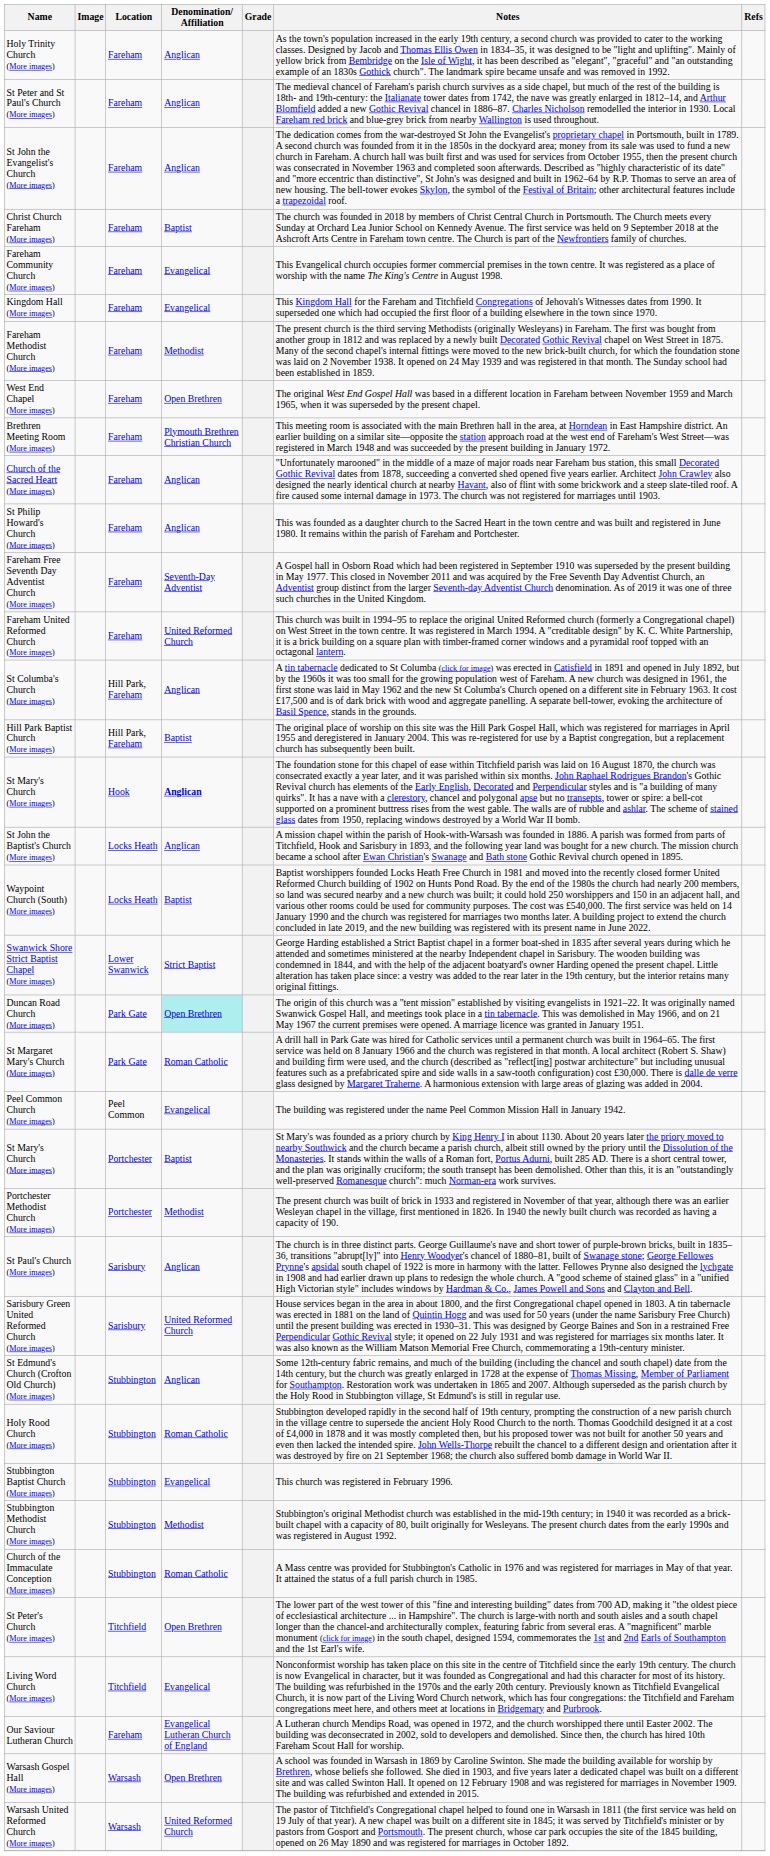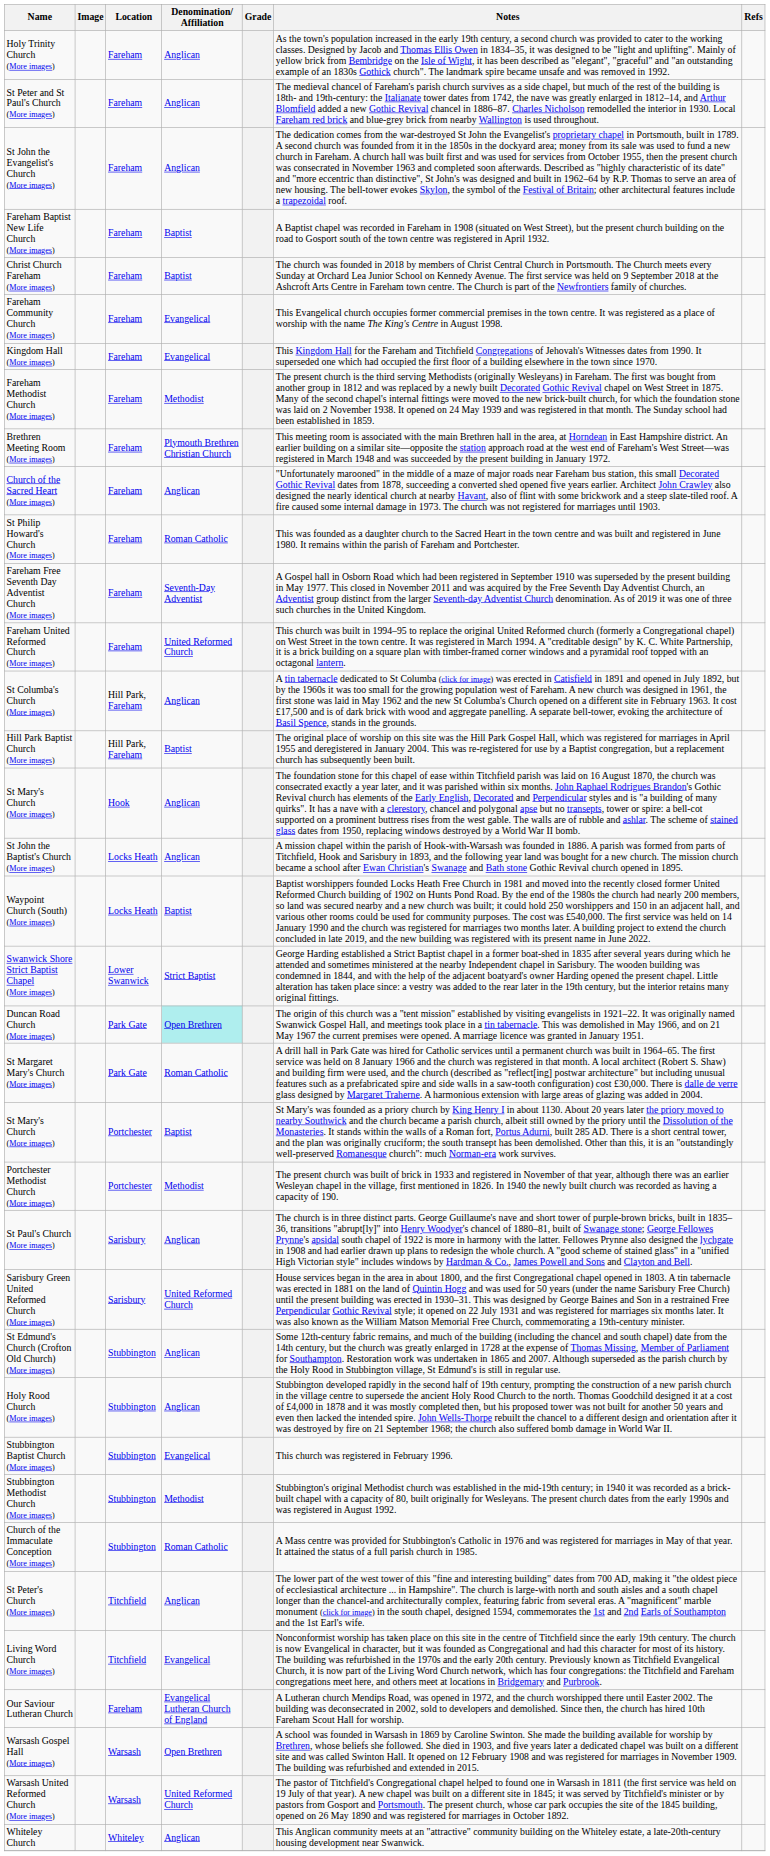 <table class="wikitable sortable">
 <tr>
 <th align="center">Name</th>
 <th align="center" class="unsortable">Image</th>
 <th align="center">Location</th>
 <th align="center">Denomination/<br>Affiliation</th>
 <th align="center">Grade</th>
 <th align="center" class="unsortable">Notes</th>
 <th align="center" class="unsortable">Refs</th>
 </tr>
 <tr>
 <td>Holy Trinity Church<br><small>(<a href='#'>More images</a>)</small></td>
 <td></td>
 <td><a href='#'>Fareham</a><br></td>
 <td><a href='#'>Anglican</a></td>
 <th></th>
 <td>As the town's population increased in the early 19th century, a second church was provided to cater to the working classes.  Designed by Jacob and <a href='#'>Thomas Ellis Owen</a> in 1834–35, it was designed to be "light and uplifting".  Mainly of yellow brick from <a href='#'>Bembridge</a> on the <a href='#'>Isle of Wight</a>, it has been described as "elegant", "graceful" and "an outstanding example of an 1830s <a href='#'>Gothick</a> church".  The landmark spire became unsafe and was removed in 1992.</td>
 <td><br><br><br><br></td>
 </tr>
 <tr>
 <td>St Peter and St Paul's Church<br><small>(<a href='#'>More images</a>)</small></td>
 <td></td>
 <td><a href='#'>Fareham</a><br></td>
 <td><a href='#'>Anglican</a></td>
 <th></th>
 <td>The medieval chancel of Fareham's parish church survives as a side chapel, but much of the rest of the building is 18th- and 19th-century: the <a href='#'>Italianate</a> tower dates from 1742, the nave was greatly enlarged in 1812–14, and <a href='#'>Arthur Blomfield</a> added a new <a href='#'>Gothic Revival</a> chancel in 1886–87.  <a href='#'>Charles Nicholson</a> remodelled the interior in 1930.  Local <a href='#'>Fareham red brick</a> and blue-grey brick from nearby <a href='#'>Wallington</a> is used throughout.</td>
 <td><br><br><br><br></td>
 </tr>
 <tr>
 <td>St John the Evangelist's Church<br><small>(<a href='#'>More images</a>)</small></td>
 <td></td>
 <td><a href='#'>Fareham</a><br></td>
 <td><a href='#'>Anglican</a></td>
 <th align="center"></th>
 <td>The dedication comes from the war-destroyed St John the Evangelist's <a href='#'>proprietary chapel</a> in Portsmouth, built in 1789.  A second church was founded from it in the 1850s in the dockyard area; money from its sale was used to fund a new church in Fareham.  A church hall was built first and was used for services from October 1955, then the present church was consecrated in November 1963 and completed soon afterwards.  Described as "highly characteristic of its date" and "more eccentric than distinctive", St John's was designed and built in 1962–64 by R.P. Thomas to serve an area of new housing.  The bell-tower evokes <a href='#'>Skylon</a>, the symbol of the <a href='#'>Festival of Britain</a>; other architectural features include a <a href='#'>trapezoidal</a> roof.</td>
 <td><br><br></td>
 </tr>
 <tr>
+<td>Fareham Baptist New Life Church<br><small>(<a href='#'>More images</a>)</small></td>
+<td></td>
+<td><a href='#'>Fareham</a><br></td>
+<td><a href='#'>Baptist</a></td>
+<th align="center"></th>
+<td>A Baptist chapel was recorded in Fareham in 1908 (situated on West Street), but the present church building on the road to Gosport south of the town centre was registered in April 1932.</td>
+<td><br></td>
+</tr>
+<tr>
 <td>Christ Church Fareham<br><small>(<a href='#'>More images</a>)</small></td>
 <td></td>
 <td><a href='#'>Fareham</a><br></td>
 <td><a href='#'>Baptist</a></td>
 <th align="center"></th>
 <td>The church was founded in 2018 by members of Christ Central Church in Portsmouth.  The Church meets every Sunday at Orchard Lea Junior School on Kennedy Avenue. The first service was held on 9 September 2018 at the Ashcroft Arts Centre in Fareham town centre. The Church is part of the <a href='#'>Newfrontiers</a> family of churches.</td>
 <td></td>
 </tr>
 <tr>
 <td>Fareham Community Church<br><small>(<a href='#'>More images</a>)</small></td>
 <td></td>
 <td><a href='#'>Fareham</a><br></td>
 <td><a href='#'>Evangelical</a></td>
 <th align="center"></th>
 <td>This Evangelical church occupies former commercial premises in the town centre.  It was registered as a place of worship with the name <em>The King's Centre</em> in August 1998.</td>
 <td><br></td>
 </tr>
 <tr>
 <td>Kingdom Hall<br><small>(<a href='#'>More images</a>)</small></td>
 <td></td>
 <td><a href='#'>Fareham</a><br></td>
 <td><a href='#'>Evangelical</a></td>
 <th align="center"></th>
 <td>This <a href='#'>Kingdom Hall</a> for the Fareham and Titchfield <a href='#'>Congregations</a> of Jehovah's Witnesses dates from 1990.  It superseded one which had occupied the first floor of a building elsewhere in the town since 1970.</td>
 <td><br></td>
 </tr>
 <tr>
 <td>Fareham Methodist Church<br><small>(<a href='#'>More images</a>)</small></td>
 <td></td>
 <td><a href='#'>Fareham</a><br></td>
 <td><a href='#'>Methodist</a></td>
 <th align="center"></th>
 <td>The present church is the third serving Methodists (originally Wesleyans) in Fareham.  The first was bought from another group in 1812 and was replaced by a newly built <a href='#'>Decorated</a> <a href='#'>Gothic Revival</a> chapel on West Street in 1875.  Many of the second chapel's internal fittings were moved to the new brick-built church, for which the foundation stone was laid on 2 November 1938.  It opened on 24 May 1939 and was registered in that month.  The Sunday school had been established in 1859.</td>
 <td><br><br></td>
 </tr>
 <tr>
-<td>West End Chapel<br><small>(<a href='#'>More images</a>)</small></td>
-<td></td>
-<td><a href='#'>Fareham</a><br></td>
-<td><a href='#'>Open Brethren</a></td>
-<th align="center"></th>
-<td>The original <em>West End Gospel Hall</em> was based in a different location in Fareham between November 1959 and March 1965, when it was superseded by the present chapel.</td>
-<td><br></td>
-</tr>
-<tr>
 <td>Brethren Meeting Room<br><small>(<a href='#'>More images</a>)</small></td>
 <td></td>
 <td><a href='#'>Fareham</a><br></td>
 <td><a href='#'>Plymouth Brethren Christian Church</a></td>
 <th align="center"></th>
 <td>This meeting room is associated with the main Brethren hall in the area, at <a href='#'>Horndean</a> in East Hampshire district.  An earlier building on a similar site—opposite the <a href='#'>station</a> approach road at the west end of Fareham's West Street—was registered in March 1948 and was succeeded by the present building in January 1972.</td>
 <td><br></td>
 </tr>
 <tr>
 <td><a href='#'>Church of the Sacred Heart</a><br><small>(<a href='#'>More images</a>)</small></td>
 <td></td>
 <td><a href='#'>Fareham</a><br></td>
 <td><a href='#'>Anglican</a></td>
 <th align="center"></th>
 <td>"Unfortunately marooned" in the middle of a maze of major roads near Fareham bus station, this small <a href='#'>Decorated</a> <a href='#'>Gothic Revival</a> dates from 1878, succeeding a converted shed opened five years earlier. Architect <a href='#'>John Crawley</a> also designed the nearly identical church at nearby <a href='#'>Havant</a>, also of flint with some brickwork and a steep slate-tiled roof.  A fire caused some internal damage in 1973. The church was not registered for marriages until 1903.</td>
 <td><br><br><br></td>
 </tr>
 <tr>
 <td>St Philip Howard's Church<br><small>(<a href='#'>More images</a>)</small></td>
 <td></td>
 <td><a href='#'>Fareham</a><br></td>
-<td><a href='#'>Anglican</a></td>
+<td><a href='#'>Roman Catholic</a></td>
 <th align="center"></th>
 <td>This was founded as a daughter church to the Sacred Heart in the town centre and was built and registered in June 1980.  It remains within the parish of Fareham and Portchester.</td>
 <td><br></td>
 </tr>
 <tr>
 <td>Fareham Free Seventh Day Adventist Church<br><small>(<a href='#'>More images</a>)</small></td>
 <td></td>
 <td><a href='#'>Fareham</a><br></td>
 <td><a href='#'>Seventh-Day Adventist</a></td>
 <th align="center"></th>
 <td>A Gospel hall in Osborn Road which had been registered in September 1910 was superseded by the present building in May 1977.  This closed in November 2011 and was acquired by the Free Seventh Day Adventist Church, an <a href='#'>Adventist</a> group distinct from the larger <a href='#'>Seventh-day Adventist Church</a> denomination.  As of 2019 it was one of three such churches in the United Kingdom.</td>
 <td><br><br></td>
 </tr>
 <tr>
 <td>Fareham United Reformed Church<br><small>(<a href='#'>More images</a>)</small></td>
 <td></td>
 <td><a href='#'>Fareham</a><br></td>
 <td><a href='#'>United Reformed Church</a></td>
 <th align="center"></th>
 <td>This church was built in 1994–95 to replace the original United Reformed church (formerly a Congregational chapel) on West Street in the town centre.  It was registered in March 1994.  A "creditable design" by K. C. White Partnership, it is a brick building on a square plan with timber-framed corner windows and a pyramidal roof topped with an octagonal <a href='#'>lantern</a>.</td>
 <td><br></td>
 </tr>
 <tr>
 <td>St Columba's Church<br><small>(<a href='#'>More images</a>)</small></td>
 <td></td>
 <td>Hill Park, <a href='#'>Fareham</a><br></td>
 <td><a href='#'>Anglican</a></td>
 <th align="center"></th>
 <td>A <a href='#'>tin tabernacle</a> dedicated to St Columba <small>(<a href='#'>click for image</a>)</small> was erected in <a href='#'>Catisfield</a> in 1891 and opened in July 1892, but by the 1960s it was too small for the growing population west of Fareham.  A new church was designed in 1961, the first stone was laid in May 1962 and the new St Columba's Church opened on a different site in February 1963.  It cost £17,500 and is of dark brick with wood and aggregate panelling.  A separate bell-tower, evoking the architecture of <a href='#'>Basil Spence</a>, stands in the grounds.</td>
 <td><br><br></td>
 </tr>
 <tr>
 <td>Hill Park Baptist Church<br><small>(<a href='#'>More images</a>)</small></td>
 <td></td>
 <td>Hill Park, <a href='#'>Fareham</a><br></td>
 <td><a href='#'>Baptist</a></td>
 <th align="center"></th>
 <td>The original place of worship on this site was the Hill Park Gospel Hall, which was registered for marriages in April 1955 and deregistered in January 2004.  This was re-registered for use by a Baptist congregation, but a replacement church has subsequently been built.</td>
 <td><br><br></td>
 </tr>
 <tr>
 <td>St Mary's Church<br><small>(<a href='#'>More images</a>)</small></td>
 <td></td>
 <td><a href='#'>Hook</a><br></td>
-<td><strong><a href='#'>Anglican</a></strong></td>
+<td><a href='#'>Anglican</a></td>
 <th></th>
 <td>The foundation stone for this chapel of ease within Titchfield parish was laid on 16 August 1870, the church was consecrated exactly a year later, and it was parished within six months.  <a href='#'>John Raphael Rodrigues Brandon</a>'s Gothic Revival church has elements of the <a href='#'>Early English</a>, <a href='#'>Decorated</a> and <a href='#'>Perpendicular</a> styles and is "a building of many quirks".  It has a nave with a <a href='#'>clerestory</a>, chancel and polygonal <a href='#'>apse</a> but no <a href='#'>transepts</a>, tower or spire: a bell-cot supported on a prominent buttress rises from the west gable.  The walls are of rubble and <a href='#'>ashlar</a>.  The scheme of <a href='#'>stained glass</a> dates from 1950, replacing windows destroyed by a World War II bomb.</td>
 <td><br><br><br></td>
 </tr>
 <tr>
 <td>St John the Baptist's Church<br><small>(<a href='#'>More images</a>)</small></td>
 <td></td>
 <td><a href='#'>Locks Heath</a><br></td>
 <td><a href='#'>Anglican</a></td>
 <th align="center"></th>
 <td>A mission chapel within the parish of Hook-with-Warsash was founded in 1886.  A parish was formed from parts of Titchfield, Hook and Sarisbury in 1893, and the following year land was bought for a new church.  The mission church became a school after <a href='#'>Ewan Christian</a>'s <a href='#'>Swanage</a> and <a href='#'>Bath stone</a> Gothic Revival church opened in 1895.</td>
 <td><br><br><br></td>
 </tr>
 <tr>
 <td>Waypoint Church (South)<br><small>(<a href='#'>More images</a>)</small></td>
 <td></td>
 <td><a href='#'>Locks Heath</a><br></td>
 <td><a href='#'>Baptist</a></td>
 <th align="center"></th>
 <td>Baptist worshippers founded Locks Heath Free Church in 1981 and moved into the recently closed former United Reformed Church building of 1902 on Hunts Pond Road.  By the end of the 1980s the church had nearly 200 members, so land was secured nearby and a new church was built; it could hold 250 worshippers and 150 in an adjacent hall, and various other rooms could be used for community purposes.  The cost was £540,000.  The first service was held on 14 January 1990 and the church was registered for marriages two months later.  A building project to extend the church concluded in late 2019, and the new building was registered with its present name in June 2022.</td>
 <td><br><br></td>
 </tr>
 <tr>
 <td><a href='#'>Swanwick Shore Strict Baptist Chapel</a><br><small>(<a href='#'>More images</a>)</small></td>
 <td></td>
 <td><a href='#'>Lower Swanwick</a><br></td>
 <td><a href='#'>Strict Baptist</a></td>
 <th></th>
 <td>George Harding established a Strict Baptist chapel in a former boat-shed in 1835 after several years during which he attended and sometimes ministered at the nearby Independent chapel in Sarisbury.  The wooden building was condemned in 1844, and with the help of the adjacent boatyard's owner Harding opened the present chapel.  Little alteration has taken place since: a vestry was added to the rear later in the 19th century, but the interior retains many original fittings.</td>
 <td><br></td>
 </tr>
 <tr>
 <td>Duncan Road Church<br><small>(<a href='#'>More images</a>)</small></td>
 <td></td>
 <td><a href='#'>Park Gate</a><br></td>
 <td style="background: paleturquoise;"><a href='#'>Open Brethren</a></td>
 <th align="center"></th>
 <td>The origin of this church was a "tent mission" established by visiting evangelists in 1921–22.  It was originally named Swanwick Gospel Hall, and meetings took place in a <a href='#'>tin tabernacle</a>.  This was demolished in May 1966, and on 21 May 1967 the current premises were opened.  A marriage licence was granted in January 1951.</td>
 <td><br></td>
 </tr>
 <tr>
 <td>St Margaret Mary's Church<br><small>(<a href='#'>More images</a>)</small></td>
 <td></td>
 <td><a href='#'>Park Gate</a><br></td>
 <td><a href='#'>Roman Catholic</a></td>
 <th align="center"></th>
 <td>A drill hall in Park Gate was hired for Catholic services until a permanent church was built in 1964–65.  The first service was held on 8 January 1966 and the church was registered in that month.  A local architect (Robert S. Shaw) and building firm were used, and the church (described as "reflect[ing] postwar architecture" but including unusual features such as a prefabricated spire and side walls in a saw-tooth configuration) cost £30,000.  There is <a href='#'>dalle de verre</a> glass designed by <a href='#'>Margaret Traherne</a>.  A harmonious extension with large areas of glazing was added in 2004.</td>
 <td><br></td>
 </tr>
 <tr>
-<td>Peel Common Church<br><small>(<a href='#'>More images</a>)</small></td>
-<td></td>
-<td>Peel Common<br></td>
-<td><a href='#'>Evangelical</a></td>
-<th align="center"></th>
-<td>The building was registered under the name Peel Common Mission Hall in January 1942.</td>
-<td></td>
-</tr>
-<tr>
 <td>St Mary's Church<br><small>(<a href='#'>More images</a>)</small></td>
 <td></td>
 <td><a href='#'>Portchester</a><br></td>
 <td><a href='#'>Baptist</a></td>
 <th></th>
 <td>St Mary's was founded as a priory church by <a href='#'>King Henry I</a> in about 1130.  About 20 years later <a href='#'>the priory moved to nearby Southwick</a> and the church became a parish church, albeit still owned by the priory until the <a href='#'>Dissolution of the Monasteries</a>.  It stands within the walls of a Roman fort, <a href='#'>Portus Adurni</a>, built  285 AD.  There is a short central tower, and the plan was originally cruciform; the south transept has been demolished.  Other than this, it is an "outstandingly well-preserved <a href='#'>Romanesque</a> church": much <a href='#'>Norman-era</a> work survives.</td>
 <td><br><br><br></td>
 </tr>
 <tr>
 <td>Portchester Methodist Church<br><small>(<a href='#'>More images</a>)</small></td>
 <td></td>
 <td><a href='#'>Portchester</a><br></td>
 <td><a href='#'>Methodist</a></td>
 <th align="center"></th>
 <td>The present church was built of brick in 1933 and registered in November of that year, although there was an earlier Wesleyan chapel in the village, first mentioned in 1826.  In 1940 the newly built church was recorded as having a capacity of 190.</td>
 <td><br></td>
 </tr>
 <tr>
 <td>St Paul's Church<br><small>(<a href='#'>More images</a>)</small></td>
 <td></td>
 <td><a href='#'>Sarisbury</a><br></td>
 <td><a href='#'>Anglican</a></td>
 <th></th>
 <td>The church is in three distinct parts. George Guillaume's nave and short tower of purple-brown bricks, built in 1835–36, transitions "abrupt[ly]" into <a href='#'>Henry Woodyer</a>'s chancel of 1880–81, built of <a href='#'>Swanage stone</a>; <a href='#'>George Fellowes Prynne</a>'s <a href='#'>apsidal</a> south chapel of 1922 is more in harmony with the latter.  Fellowes Prynne also designed the <a href='#'>lychgate</a> in 1908 and had earlier drawn up plans to redesign the whole church.  A "good scheme of stained glass" in a "unified High Victorian style" includes windows by <a href='#'>Hardman & Co.</a>, <a href='#'>James Powell and Sons</a> and <a href='#'>Clayton and Bell</a>.</td>
 <td><br><br></td>
 </tr>
 <tr>
 <td>Sarisbury Green United Reformed Church<br><small>(<a href='#'>More images</a>)</small></td>
 <td></td>
 <td><a href='#'>Sarisbury</a><br></td>
 <td><a href='#'>United Reformed Church</a></td>
 <th align="center"></th>
 <td>House services began in the area in about 1800, and the first Congregational chapel opened in 1803.  A tin tabernacle was erected in 1881 on the land of <a href='#'>Quintin Hogg</a> and was used for 50 years (under the name Sarisbury Free Church) until the present building was erected in 1930–31.  This was designed by George Baines and Son in a restrained Free <a href='#'>Perpendicular</a> <a href='#'>Gothic Revival</a> style; it opened on 22 July 1931 and was registered for marriages six months later.  It was also known as the William Matson Memorial Free Church, commemorating a 19th-century minister.</td>
 <td><br><br></td>
 </tr>
 <tr>
 <td>St Edmund's Church (Crofton Old Church)<br><small>(<a href='#'>More images</a>)</small></td>
 <td></td>
 <td><a href='#'>Stubbington</a><br></td>
 <td><a href='#'>Anglican</a></td>
 <th></th>
 <td>Some 12th-century fabric remains, and much of the building (including the chancel and south chapel) date from the 14th century, but the church was greatly enlarged in 1728 at the expense of <a href='#'>Thomas Missing</a>, <a href='#'>Member of Parliament</a> for <a href='#'>Southampton</a>.  Restoration work was undertaken in 1865 and 2007.  Although superseded as the parish church by the Holy Rood in Stubbington village, St Edmund's is still in regular use.</td>
 <td><br><br><br></td>
 </tr>
 <tr>
 <td>Holy Rood Church<br><small>(<a href='#'>More images</a>)</small></td>
 <td></td>
 <td><a href='#'>Stubbington</a><br></td>
-<td><a href='#'>Roman Catholic</a></td>
+<td><a href='#'>Anglican</a></td>
 <th></th>
 <td>Stubbington developed rapidly in the second half of 19th century, prompting the construction of a new parish church in the village centre to supersede the ancient Holy Rood Church to the north.  Thomas Goodchild designed it at a cost of £4,000 in 1878 and it was mostly completed then, but his proposed tower was not built for another 50 years and even then lacked the intended spire.  <a href='#'>John Wells-Thorpe</a> rebuilt the chancel to a different design and orientation after it was destroyed by fire on 21 September 1968; the church also suffered bomb damage in World War II.</td>
 <td><br><br></td>
 </tr>
 <tr>
 <td>Stubbington Baptist Church<br><small>(<a href='#'>More images</a>)</small></td>
 <td></td>
 <td><a href='#'>Stubbington</a><br></td>
 <td><a href='#'>Evangelical</a></td>
 <th align="center"></th>
 <td>This church was registered in February 1996.</td>
 <td></td>
 </tr>
 <tr>
 <td>Stubbington Methodist Church<br><small>(<a href='#'>More images</a>)</small></td>
 <td></td>
 <td><a href='#'>Stubbington</a><br></td>
 <td><a href='#'>Methodist</a></td>
 <th align="center"></th>
 <td>Stubbington's original Methodist church was established in the mid-19th century; in 1940 it was recorded as a brick-built chapel with a capacity of 80, built originally for Wesleyans.  The present church dates from the early 1990s and was registered in August 1992.</td>
 <td><br></td>
 </tr>
 <tr>
 <td>Church of the Immaculate Conception<br><small>(<a href='#'>More images</a>)</small></td>
 <td></td>
 <td><a href='#'>Stubbington</a><br></td>
 <td><a href='#'>Roman Catholic</a></td>
 <th align="center"></th>
 <td>A Mass centre was provided for Stubbington's Catholic in 1976 and was registered for marriages in May of that year.  It attained the status of a full parish church in 1985.</td>
 <td><br></td>
 </tr>
 <tr>
 <td>St Peter's Church<br><small>(<a href='#'>More images</a>)</small></td>
 <td></td>
 <td><a href='#'>Titchfield</a><br></td>
-<td><a href='#'>Open Brethren</a></td>
+<td><a href='#'>Anglican</a></td>
 <th></th>
 <td>The lower part of the west tower of this "fine and interesting building" dates from  700 AD, making it "the oldest piece of ecclesiastical architecture ... in Hampshire".  The church is large-with north and south aisles and a south chapel longer than the chancel-and architecturally complex, featuring fabric from several eras.  A "magnificent" marble monument <small>(<a href='#'>click for image</a>)</small> in the south chapel, designed  1594, commemorates the <a href='#'>1st</a> and <a href='#'>2nd</a> <a href='#'>Earls of Southampton</a> and the 1st Earl's wife.</td>
 <td><br><br><br></td>
 </tr>
 <tr>
 <td>Living Word Church<br><small>(<a href='#'>More images</a>)</small></td>
 <td></td>
 <td><a href='#'>Titchfield</a><br></td>
 <td><a href='#'>Evangelical</a></td>
 <th align="center"></th>
 <td>Nonconformist worship has taken place on this site in the centre of Titchfield since the early 19th century.  The church is now Evangelical in character, but it was founded as Congregational and had this character for most of its history.  The building was refurbished in the 1970s and the early 20th century.  Previously known as Titchfield Evangelical Church, it is now part of the Living Word Church network, which has four congregations: the Titchfield and Fareham congregations meet here, and others meet at locations in <a href='#'>Bridgemary</a> and <a href='#'>Purbrook</a>.</td>
 <td><br></td>
 </tr>
 <tr>
 <td>Our Saviour Lutheran Church</td>
 <td></td>
 <td><a href='#'>Fareham</a><br></td>
 <td><a href='#'>Evangelical Lutheran Church of England</a></td>
 <th align="center"></th>
 <td>A Lutheran church Mendips Road, was opened in 1972, and the church worshipped there until Easter 2002. The building was deconsecrated in 2002, sold to developers and demolished. Since then, the church has hired 10th Fareham Scout Hall for worship.</td>
 <td></td>
 </tr>
 <tr>
 <td>Warsash Gospel Hall<br><small>(<a href='#'>More images</a>)</small></td>
 <td></td>
 <td><a href='#'>Warsash</a><br></td>
 <td><a href='#'>Open Brethren</a></td>
 <th align="center"></th>
 <td>A school was founded in Warsash in 1869 by Caroline Swinton.  She made the building available for worship by <a href='#'>Brethren</a>, whose beliefs she followed.  She died in 1903, and five years later a dedicated chapel was built on a different site and was called Swinton Hall.  It opened on 12 February 1908 and was registered for marriages in November 1909.  The building was refurbished and extended in 2015.</td>
 <td><br></td>
 </tr>
 <tr>
 <td>Warsash United Reformed Church<br><small>(<a href='#'>More images</a>)</small></td>
 <td></td>
 <td><a href='#'>Warsash</a><br></td>
 <td><a href='#'>United Reformed Church</a></td>
 <th align="center"></th>
 <td>The pastor of Titchfield's Congregational chapel helped to found one in Warsash in 1811 (the first service was held on 19 July of that year).  A new chapel was built on a different site in 1845; it was served by Titchfield's minister or by pastors from Gosport and <a href='#'>Portsmouth</a>.  The present church, whose car park occupies the site of the 1845 building, opened on 26 May 1890 and was registered for marriages in October 1892.</td>
 <td><br></td>
 </tr>
 <tr>
+<td>Whiteley Church</td>
+<td></td>
+<td><a href='#'>Whiteley</a><br></td>
+<td><a href='#'>Anglican</a></td>
+<th align="center"></th>
+<td>This Anglican community meets at an "attractive" community building on the Whiteley estate, a late-20th-century housing development near Swanwick.</td>
+<td><br></td>
+</tr>
+<tr>
 </tr>
 </table>
